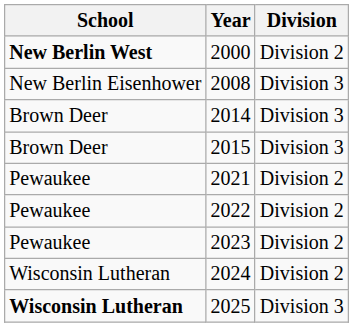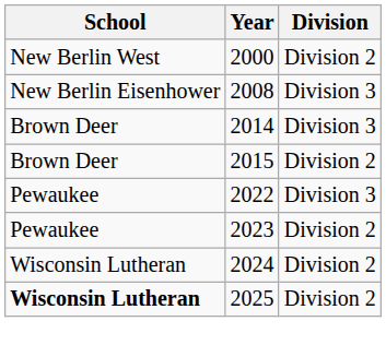 <table class="wikitable">
 <tr>
 <th>School</th>
 <th>Year</th>
 <th>Division</th>
 </tr>
 <tr>
-<td><strong>New Berlin West</strong></td>
+<td>New Berlin West</td>
 <td>2000</td>
 <td>Division 2</td>
 </tr>
 <tr>
 <td>New Berlin Eisenhower</td>
 <td>2008</td>
 <td>Division 3</td>
 </tr>
 <tr>
 <td>Brown Deer</td>
 <td>2014</td>
 <td>Division 3</td>
 </tr>
 <tr>
 <td>Brown Deer</td>
 <td>2015</td>
-<td>Division 3</td>
-</tr>
-<tr>
-<td>Pewaukee</td>
-<td>2021</td>
 <td>Division 2</td>
 </tr>
 <tr>
 <td>Pewaukee</td>
 <td>2022</td>
-<td>Division 2</td>
+<td>Division 3</td>
 </tr>
 <tr>
 <td>Pewaukee</td>
 <td>2023</td>
 <td>Division 2</td>
 </tr>
 <tr>
 <td>Wisconsin Lutheran</td>
 <td>2024</td>
 <td>Division 2</td>
 </tr>
 <tr>
 <td><strong>Wisconsin Lutheran</strong></td>
 <td>2025</td>
-<td>Division 3</td>
+<td>Division 2</td>
 </tr>
 </table>
